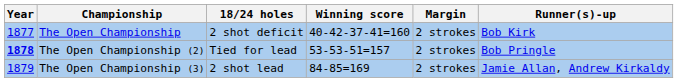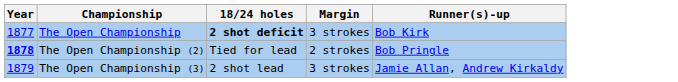 <table class="sortable wikitable">
 <tr>
 <th>Year</th>
 <th>Championship</th>
 <th>18/24 holes</th>
-<th>Winning score</th>
 <th>Margin</th>
 <th>Runner(s)-up</th>
 </tr>
 <tr style="background:#ABCDEF;">
 <td align=center><a href='#'>1877</a></td>
 <td><a href='#'>The Open Championship</a></td>
-<td>2 shot deficit</td>
-<td>40-42-37-41=160</td>
-<td>2 strokes</td>
+<td><strong>2 shot deficit</strong></td>
+<td>3 strokes</td>
 <td> <a href='#'>Bob Kirk</a></td>
 </tr>
 <tr style="background:#ABCDEF;">
 <td align=center><strong><a href='#'>1878</a></strong></td>
 <td>The Open Championship <small> (2)</small></td>
 <td>Tied for lead</td>
-<td>53-53-51=157</td>
 <td>2 strokes</td>
 <td> <a href='#'>Bob Pringle</a></td>
 </tr>
 <tr style="background:#ABCDEF;">
 <td align=center><a href='#'>1879</a></td>
 <td>The Open Championship <small> (3)</small></td>
 <td>2 shot lead</td>
-<td>84-85=169</td>
-<td>2 strokes</td>
+<td>3 strokes</td>
 <td> <a href='#'>Jamie Allan</a>,  <a href='#'>Andrew Kirkaldy</a></td>
 </tr>
 </table>
